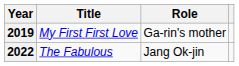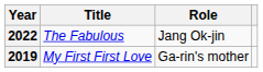 <table class="wikitable plainrowheaders">
 <tr>
 <th scope="col">Year</th>
 <th scope="col">Title</th>
 <th scope="col">Role</th>
 <th scope="col" class="unsortable"></th>
 </tr>
 <tr>
+<th scope="row">2022</th>
+<td><em><a href='#'>The Fabulous</a></em></td>
+<td>Jang Ok-jin</td>
+<td></td>
+</tr>
+<tr>
 <th scope="row">2019</th>
 <td><em><a href='#'>My First First Love</a></em></td>
 <td>Ga-rin's mother</td>
 <td></td>
 </tr>
-<tr>
-<th scope="row">2022</th>
-<td><em><a href='#'>The Fabulous</a></em></td>
-<td>Jang Ok-jin</td>
-<td></td>
-</tr>
 </table>
